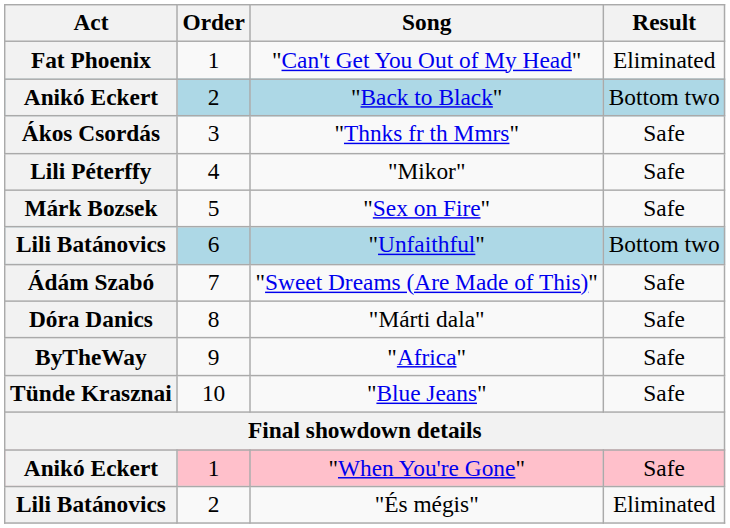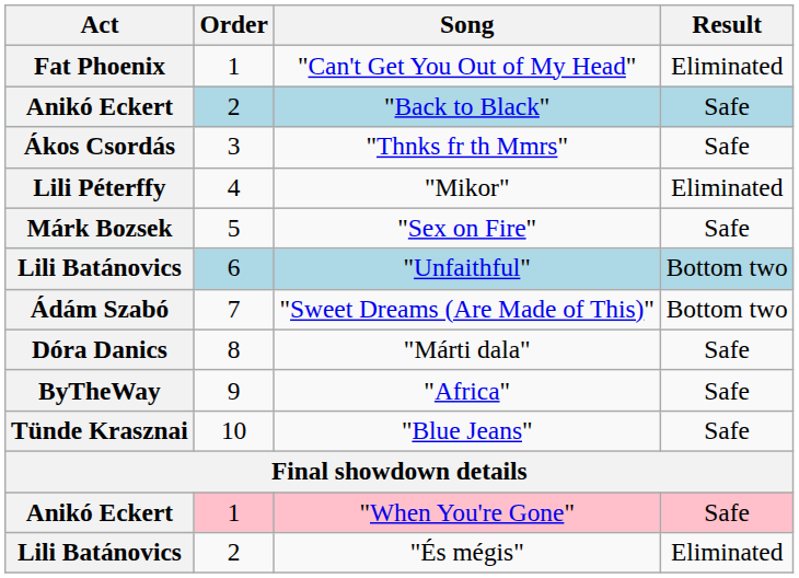 <table class="wikitable" style="text-align:center;">
 <tr>
 <th scope="col">Act</th>
 <th scope="col">Order</th>
 <th scope="col">Song</th>
 <th scope="col">Result</th>
 </tr>
 <tr>
 <th scope="row">Fat Phoenix</th>
 <td>1</td>
 <td>"<a href='#'>Can't Get You Out of My Head</a>"</td>
 <td>Eliminated</td>
 </tr>
 <tr bgcolor="lightblue">
 <th scope="row">Anikó Eckert</th>
 <td>2</td>
 <td>"<a href='#'>Back to Black</a>"</td>
-<td>Bottom two</td>
+<td>Safe</td>
 </tr>
 <tr>
 <th scope="row">Ákos Csordás</th>
 <td>3</td>
 <td>"<a href='#'>Thnks fr th Mmrs</a>"</td>
 <td>Safe</td>
 </tr>
 <tr>
 <th scope="row">Lili Péterffy</th>
 <td>4</td>
 <td>"Mikor"</td>
-<td>Safe</td>
+<td>Eliminated</td>
 </tr>
 <tr>
 <th scope="row">Márk Bozsek</th>
 <td>5</td>
 <td>"<a href='#'>Sex on Fire</a>"</td>
 <td>Safe</td>
 </tr>
 <tr bgcolor="lightblue">
 <th scope="row">Lili Batánovics</th>
 <td>6</td>
 <td>"<a href='#'>Unfaithful</a>"</td>
 <td>Bottom two</td>
 </tr>
 <tr>
 <th scope="row">Ádám Szabó</th>
 <td>7</td>
 <td>"<a href='#'>Sweet Dreams (Are Made of This)</a>"</td>
-<td>Safe</td>
+<td>Bottom two</td>
 </tr>
 <tr>
 <th scope="row">Dóra Danics</th>
 <td>8</td>
 <td>"Márti dala"</td>
 <td>Safe</td>
 </tr>
 <tr>
 <th scope="row">ByTheWay</th>
 <td>9</td>
 <td>"<a href='#'>Africa</a>"</td>
 <td>Safe</td>
 </tr>
 <tr>
 <th scope="row">Tünde Krasznai</th>
 <td>10</td>
 <td>"<a href='#'>Blue Jeans</a>"</td>
 <td>Safe</td>
 </tr>
 <tr>
 <th scope="col" colspan="6">Final showdown details</th>
 </tr>
 <tr bgcolor="pink">
 <th scope="row">Anikó Eckert</th>
 <td>1</td>
 <td>"<a href='#'>When You're Gone</a>"</td>
 <td>Safe</td>
 </tr>
 <tr>
 <th scope="row">Lili Batánovics</th>
 <td>2</td>
 <td>"És mégis"</td>
 <td>Eliminated</td>
 </tr>
 </table>
